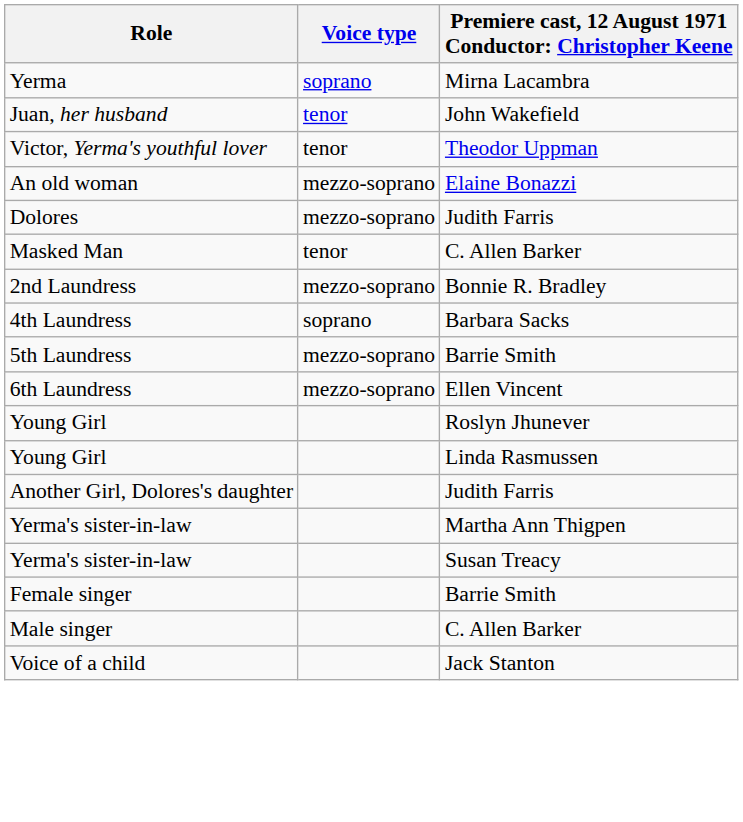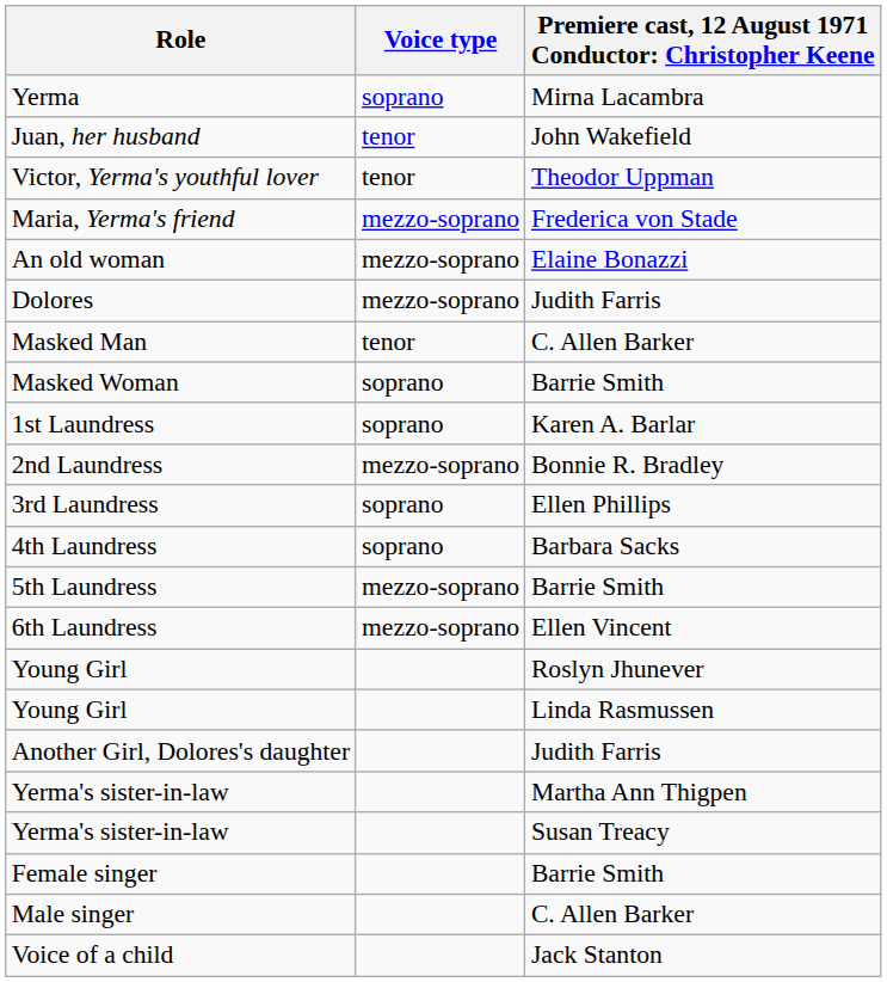 <table class="wikitable">
 <tr>
 <th>Role</th>
 <th><a href='#'>Voice type</a></th>
 <th>Premiere cast, 12 August 1971<br>Conductor: <a href='#'>Christopher Keene</a></th>
 </tr>
 <tr>
 <td>Yerma</td>
 <td><a href='#'>soprano</a></td>
 <td>Mirna Lacambra</td>
 </tr>
 <tr>
 <td>Juan, <em>her husband</em></td>
 <td><a href='#'>tenor</a></td>
 <td>John Wakefield</td>
 </tr>
 <tr>
 <td>Victor, <em>Yerma's youthful lover</em></td>
 <td>tenor</td>
 <td><a href='#'>Theodor Uppman</a></td>
 </tr>
 <tr>
+<td>Maria, <em>Yerma's friend</em></td>
+<td><a href='#'>mezzo-soprano</a></td>
+<td><a href='#'>Frederica von Stade</a></td>
+</tr>
+<tr>
 <td>An old woman</td>
 <td>mezzo-soprano</td>
 <td><a href='#'>Elaine Bonazzi</a></td>
 </tr>
 <tr>
 <td>Dolores</td>
 <td>mezzo-soprano</td>
 <td>Judith Farris</td>
 </tr>
 <tr>
 <td>Masked Man</td>
 <td>tenor</td>
 <td>C. Allen Barker</td>
 </tr>
 <tr>
+<td>Masked Woman</td>
+<td>soprano</td>
+<td>Barrie Smith</td>
+</tr>
+<tr>
+<td>1st Laundress</td>
+<td>soprano</td>
+<td>Karen A. Barlar</td>
+</tr>
+<tr>
 <td>2nd Laundress</td>
 <td>mezzo-soprano</td>
 <td>Bonnie R. Bradley</td>
+</tr>
+<tr>
+<td>3rd Laundress</td>
+<td>soprano</td>
+<td>Ellen Phillips</td>
 </tr>
 <tr>
 <td>4th Laundress</td>
 <td>soprano</td>
 <td>Barbara Sacks</td>
 </tr>
 <tr>
 <td>5th Laundress</td>
 <td>mezzo-soprano</td>
 <td>Barrie Smith</td>
 </tr>
 <tr>
 <td>6th Laundress</td>
 <td>mezzo-soprano</td>
 <td>Ellen Vincent</td>
 </tr>
 <tr>
 <td>Young Girl</td>
 <td></td>
 <td>Roslyn Jhunever</td>
 </tr>
 <tr>
 <td>Young Girl</td>
 <td></td>
 <td>Linda Rasmussen</td>
 </tr>
 <tr>
 <td>Another Girl, Dolores's daughter</td>
 <td></td>
 <td>Judith Farris</td>
 </tr>
 <tr>
 <td>Yerma's sister-in-law</td>
 <td></td>
 <td>Martha Ann Thigpen</td>
 </tr>
 <tr>
 <td>Yerma's sister-in-law</td>
 <td></td>
 <td>Susan Treacy</td>
 </tr>
 <tr>
 <td>Female singer</td>
 <td></td>
 <td>Barrie Smith</td>
 </tr>
 <tr>
 <td>Male singer</td>
 <td></td>
 <td>C. Allen Barker</td>
 </tr>
 <tr>
 <td>Voice of a child</td>
 <td></td>
 <td>Jack Stanton</td>
 </tr>
 </table>
